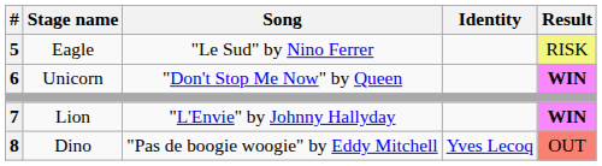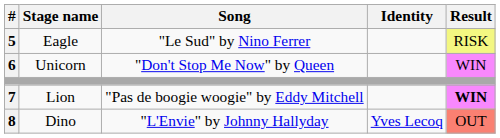 <table class="wikitable plainrowheaders" style="text-align: center;">
 <tr>
 <th>#</th>
 <th>Stage name</th>
 <th>Song</th>
 <th>Identity</th>
 <th>Result</th>
 </tr>
 <tr>
 <th>5</th>
 <td>Eagle</td>
 <td>"Le Sud" by <a href='#'>Nino Ferrer</a></td>
 <td></td>
 <td bgcolor="#F3F781">RISK</td>
 </tr>
 <tr>
 <th>6</th>
 <td>Unicorn</td>
 <td>"<a href='#'>Don't Stop Me Now</a>" by <a href='#'>Queen</a></td>
 <td></td>
-<td bgcolor=#F888FD><strong>WIN</strong></td>
+<td bgcolor=#F888FD>WIN</td>
 </tr>
 <tr>
 <td colspan="5" style="background:darkgray"></td>
 </tr>
 <tr>
 <th>7</th>
 <td>Lion</td>
-<td>"<a href='#'>L'Envie</a>" by <a href='#'>Johnny Hallyday</a></td>
+<td>"Pas de boogie woogie" by <a href='#'>Eddy Mitchell</a></td>
 <td></td>
 <td bgcolor=#F888FD><strong>WIN</strong></td>
 </tr>
 <tr>
 <th>8</th>
 <td>Dino</td>
-<td>"Pas de boogie woogie" by <a href='#'>Eddy Mitchell</a></td>
+<td>"<a href='#'>L'Envie</a>" by <a href='#'>Johnny Hallyday</a></td>
 <td><a href='#'>Yves Lecoq</a></td>
 <td bgcolor="Salmon">OUT</td>
 </tr>
 </table>
